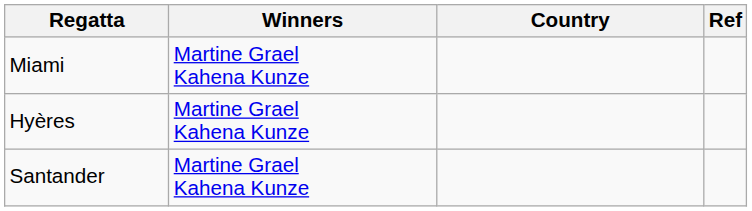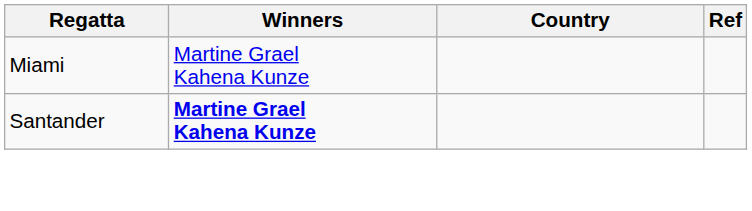 <table class="wikitable">
 <tr>
 <th width=120>Regatta</th>
 <th width=200px>Winners</th>
 <th width=200px>Country</th>
 <th>Ref</th>
 </tr>
 <tr>
 <td>Miami</td>
 <td><a href='#'>Martine Grael</a><br><a href='#'>Kahena Kunze</a></td>
 <td> </td>
 <td></td>
 </tr>
 <tr>
-<td>Hyères</td>
-<td><a href='#'>Martine Grael</a><br><a href='#'>Kahena Kunze</a></td>
-<td> </td>
-<td></td>
-</tr>
-<tr>
 <td>Santander</td>
-<td><a href='#'>Martine Grael</a><br><a href='#'>Kahena Kunze</a></td>
+<td><strong><a href='#'>Martine Grael</a><br><a href='#'>Kahena Kunze</a></strong></td>
 <td> </td>
 <td></td>
 </tr>
 </table>
